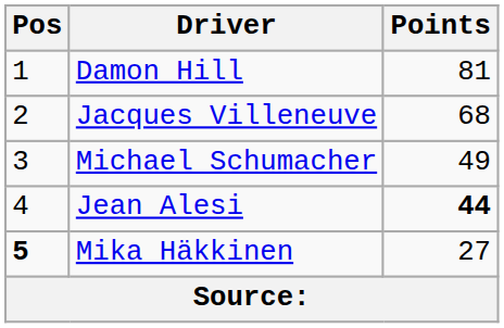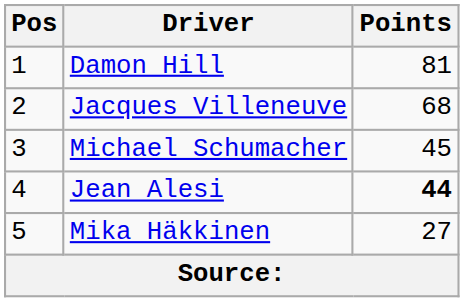 <table class="wikitable" style="font-size: 95%;">
 <tr>
 <th>Pos</th>
 <th>Driver</th>
 <th>Points</th>
 </tr>
 <tr>
 <td>1</td>
 <td> <a href='#'>Damon Hill</a></td>
 <td align="right">81</td>
 </tr>
 <tr>
 <td>2</td>
 <td> <a href='#'>Jacques Villeneuve</a></td>
 <td align="right">68</td>
 </tr>
 <tr>
 <td>3</td>
 <td> <a href='#'>Michael Schumacher</a></td>
-<td align="right">49</td>
+<td align="right">45</td>
 </tr>
 <tr>
 <td>4</td>
 <td> <a href='#'>Jean Alesi</a></td>
 <td align="right"><strong>44</strong></td>
 </tr>
 <tr>
-<td><strong>5</strong></td>
+<td>5</td>
 <td> <a href='#'>Mika Häkkinen</a></td>
 <td align="right">27</td>
 </tr>
 <tr>
 <th colspan=4>Source: </th>
 </tr>
 </table>
